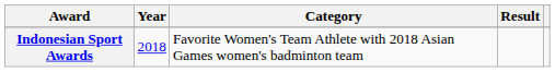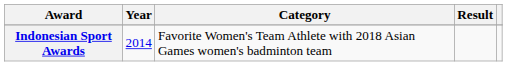 <table class="wikitable plainrowheaders sortable">
 <tr>
 <th scope="col">Award</th>
 <th scope="col">Year</th>
 <th scope="col">Category</th>
 <th scope="col">Result</th>
 <th scope="col" class="unsortable"></th>
 </tr>
 <tr>
 </tr>
 <tr>
 <th scope="row"><a href='#'>Indonesian Sport Awards</a></th>
-<td><a href='#'>2018</a></td>
+<td><a href='#'>2014</a></td>
 <td>Favorite Women's Team Athlete with 2018 Asian Games women's badminton team</td>
 <td></td>
 <td></td>
 </tr>
 </table>
